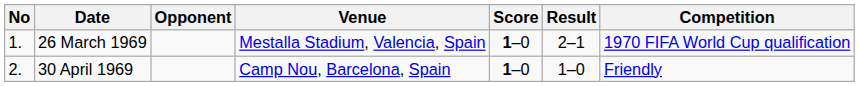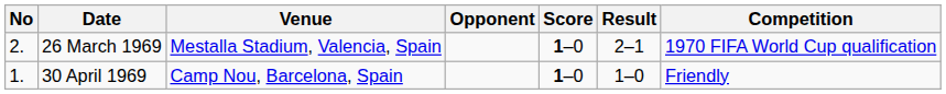 <table class="wikitable" style="font-size:85%;">
 <tr>
 <th>No</th>
 <th>Date</th>
+<th>Venue</th>
 <th>Opponent</th>
-<th>Venue</th>
 <th>Score</th>
 <th>Result</th>
 <th>Competition</th>
 </tr>
 <tr>
-<td>1.</td>
+<td>2.</td>
 <td>26 March 1969</td>
+<td><a href='#'>Mestalla Stadium</a>, <a href='#'>Valencia</a>, <a href='#'>Spain</a></td>
 <td></td>
-<td><a href='#'>Mestalla Stadium</a>, <a href='#'>Valencia</a>, <a href='#'>Spain</a></td>
 <td align=center><strong>1</strong>–0</td>
 <td align=center>2–1</td>
 <td><a href='#'>1970 FIFA World Cup qualification</a></td>
 </tr>
 <tr>
-<td>2.</td>
+<td>1.</td>
 <td>30 April 1969</td>
+<td><a href='#'>Camp Nou</a>, <a href='#'>Barcelona</a>, <a href='#'>Spain</a></td>
 <td></td>
-<td><a href='#'>Camp Nou</a>, <a href='#'>Barcelona</a>, <a href='#'>Spain</a></td>
 <td align=center><strong>1</strong>–0</td>
 <td align=center>1–0</td>
 <td><a href='#'>Friendly</a></td>
 </tr>
 </table>
